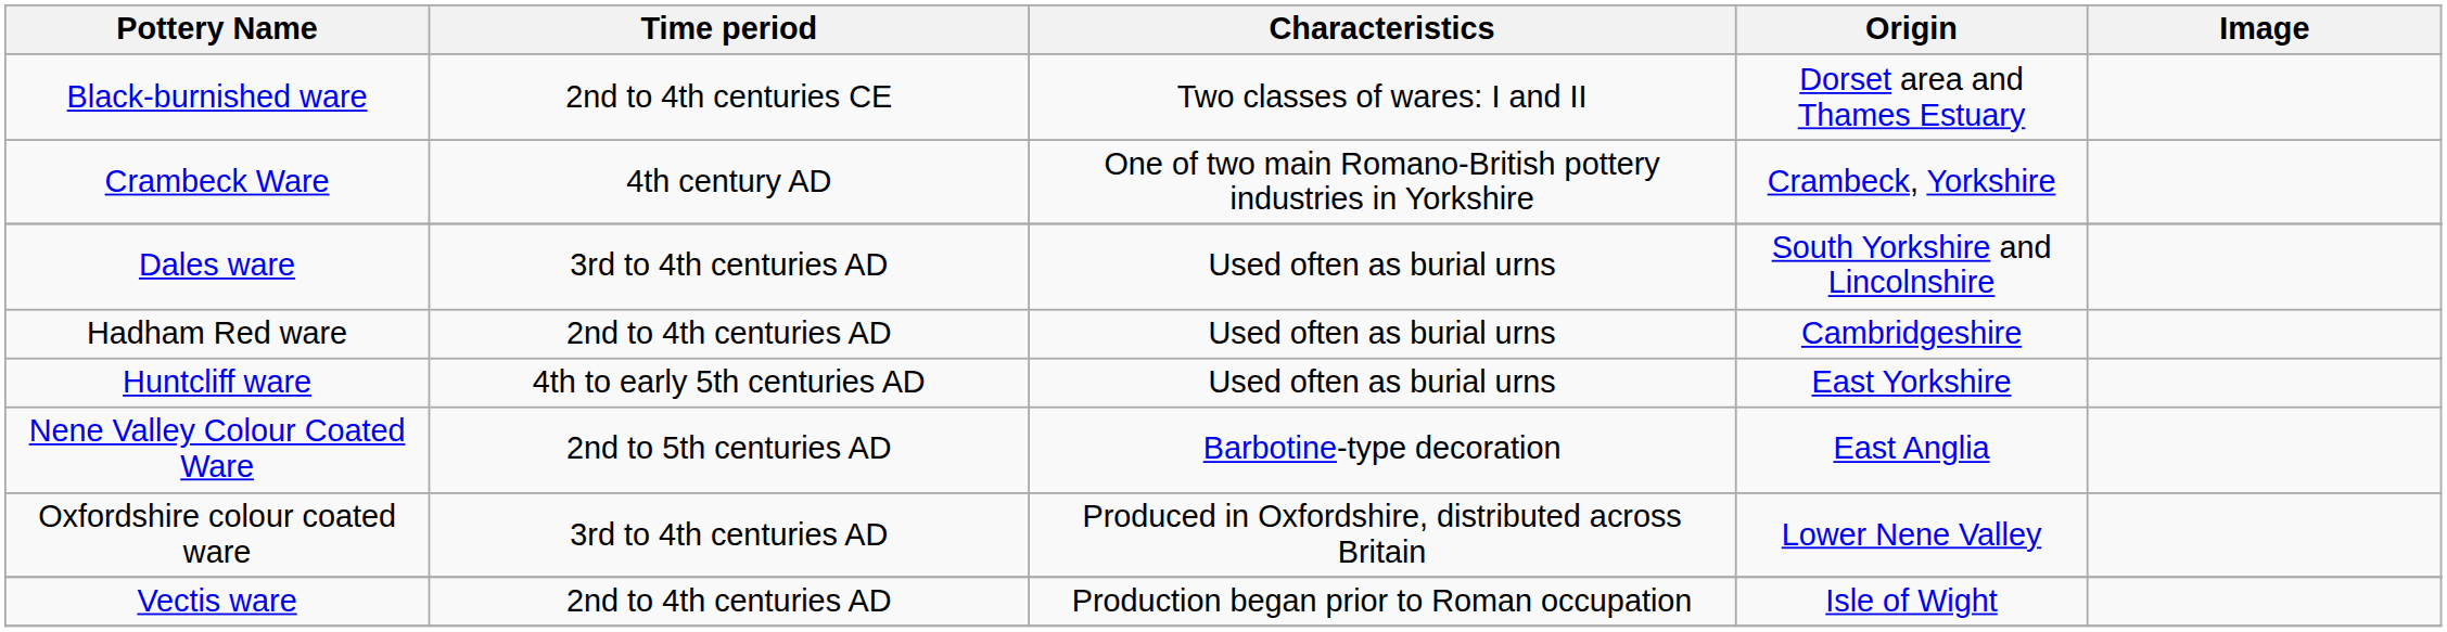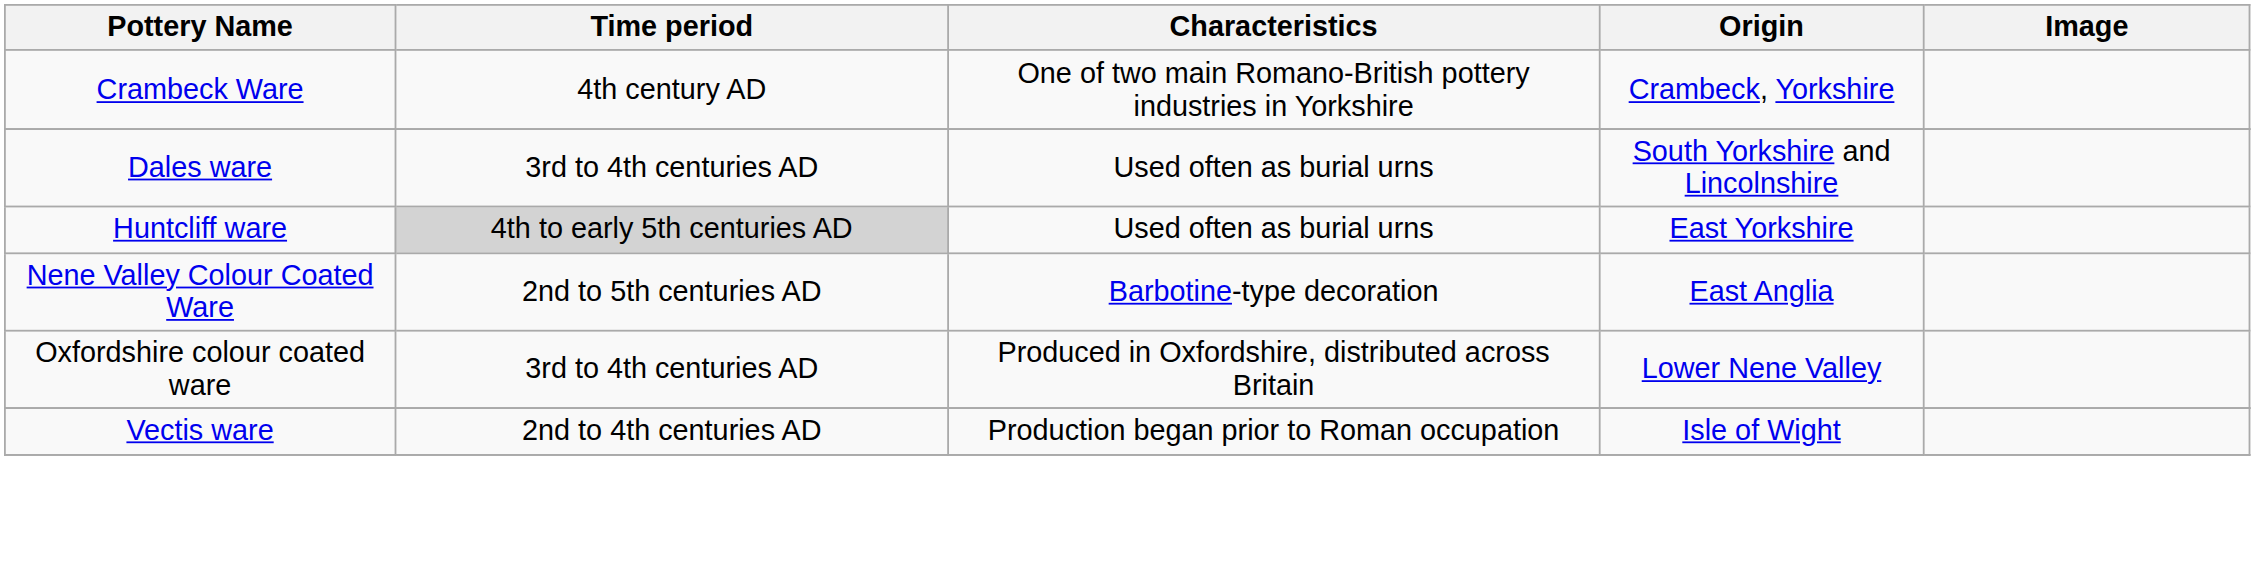 <table class="wikitable sortable" style="text-align:center">
 <tr>
 <th width="12%">Pottery Name</th>
 <th width="17%">Time period</th>
 <th width="20%">Characteristics</th>
 <th width="10%">Origin</th>
 <th width="10%">Image</th>
-</tr>
-<tr>
-<td><a href='#'>Black-burnished ware</a></td>
-<td>2nd to 4th centuries CE</td>
-<td>Two classes of wares: I and II</td>
-<td><a href='#'>Dorset</a> area and <a href='#'>Thames Estuary</a></td>
-<td></td>
 </tr>
 <tr>
 <td><a href='#'>Crambeck Ware</a></td>
 <td>4th century AD</td>
 <td>One of two main Romano-British pottery industries in Yorkshire</td>
 <td><a href='#'>Crambeck</a>, <a href='#'>Yorkshire</a></td>
 <td></td>
 </tr>
 <tr>
 </tr>
 <tr>
 <td><a href='#'>Dales ware</a></td>
 <td>3rd to 4th centuries AD</td>
 <td>Used often as burial urns</td>
 <td><a href='#'>South Yorkshire</a> and <a href='#'>Lincolnshire</a></td>
 <td></td>
 </tr>
 <tr>
-<td>Hadham Red ware</td>
-<td>2nd to 4th centuries AD</td>
-<td>Used often as burial urns</td>
-<td><a href='#'>Cambridgeshire</a></td>
-<td></td>
-</tr>
-<tr>
 <td><a href='#'>Huntcliff ware</a></td>
-<td>4th to early 5th centuries AD</td>
+<td style="background: lightgrey;">4th to early 5th centuries AD</td>
 <td>Used often as burial urns</td>
 <td><a href='#'>East Yorkshire</a></td>
 <td></td>
 </tr>
 <tr>
 <td><a href='#'>Nene Valley Colour Coated Ware</a></td>
 <td>2nd to 5th centuries AD</td>
 <td><a href='#'>Barbotine</a>-type decoration</td>
 <td><a href='#'>East Anglia</a></td>
 <td></td>
 </tr>
 <tr>
 <td>Oxfordshire colour coated ware</td>
 <td>3rd to 4th centuries AD</td>
 <td>Produced in Oxfordshire, distributed across Britain</td>
 <td><a href='#'>Lower Nene Valley</a></td>
 <td></td>
 </tr>
 <tr>
 </tr>
 <tr>
 <td><a href='#'>Vectis ware</a></td>
 <td>2nd to 4th centuries AD</td>
 <td>Production began prior to Roman occupation</td>
 <td><a href='#'>Isle of Wight</a></td>
 <td></td>
 </tr>
 <tr>
 </tr>
 </table>
